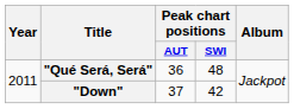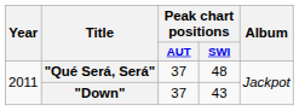 <table class="wikitable plainrowheaders" style="text-align:center;">
 <tr>
 <th scope="col" rowspan="2">Year</th>
 <th scope="col" rowspan="2">Title</th>
 <th scope="col" colspan="2">Peak chart positions</th>
 <th scope="col" rowspan="2">Album</th>
 </tr>
 <tr>
 <th scope="col" style="width:3em;font-size:85%;"><a href='#'>AUT</a><br></th>
 <th scope="col" style="width:3em;font-size:85%;"><a href='#'>SWI</a><br></th>
 </tr>
 <tr>
 <td rowspan="2">2011</td>
 <th scope="row">"Qué Será, Será"</th>
-<td>36</td>
+<td>37</td>
 <td>48</td>
 <td rowspan="2"><em>Jackpot</em></td>
 </tr>
 <tr>
 <th scope="row">"Down"</th>
 <td>37</td>
-<td>42</td>
+<td>43</td>
 </tr>
 </table>
